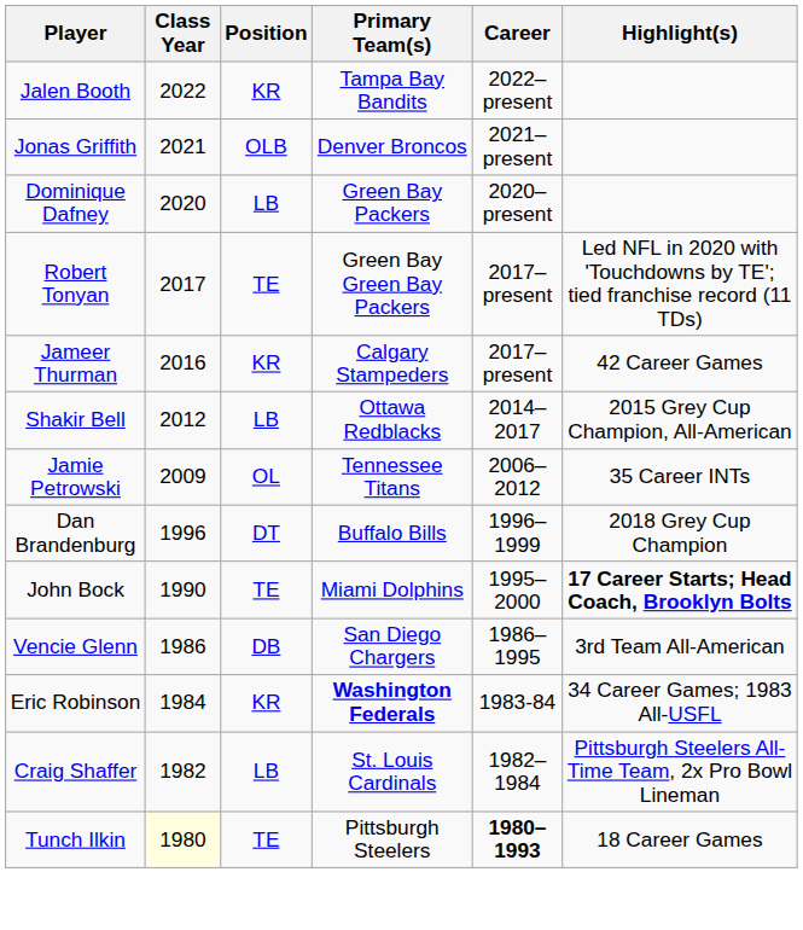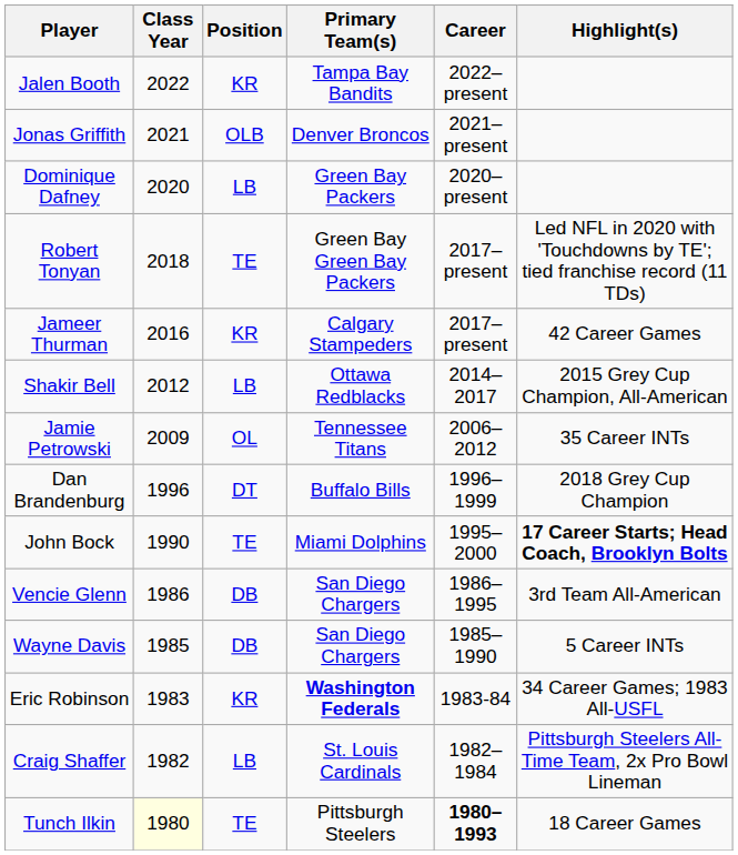 <table class="wikitable" style="text-align:center">
 <tr>
 <th>Player</th>
 <th>Class Year</th>
 <th>Position</th>
 <th>Primary Team(s)</th>
 <th>Career</th>
 <th>Highlight(s)</th>
 </tr>
 <tr>
 <td><a href='#'>Jalen Booth</a></td>
 <td>2022</td>
 <td><a href='#'>KR</a></td>
 <td><a href='#'>Tampa Bay Bandits</a></td>
 <td>2022–present</td>
 <td></td>
 </tr>
 <tr>
 <td><a href='#'>Jonas Griffith</a></td>
 <td>2021</td>
 <td><a href='#'>OLB</a></td>
 <td><a href='#'>Denver Broncos</a></td>
 <td>2021–present</td>
 <td></td>
 </tr>
 <tr>
 <td><a href='#'>Dominique Dafney</a></td>
 <td>2020</td>
 <td><a href='#'>LB</a></td>
 <td><a href='#'>Green Bay Packers</a></td>
 <td>2020–present</td>
 <td></td>
 </tr>
 <tr>
 <td><a href='#'>Robert Tonyan</a></td>
-<td>2017</td>
+<td>2018</td>
 <td><a href='#'>TE</a></td>
 <td>Green Bay <a href='#'>Green Bay Packers</a></td>
 <td>2017–present</td>
 <td>Led NFL in 2020 with 'Touchdowns by TE'; tied franchise record (11 TDs)</td>
 </tr>
 <tr>
 <td><a href='#'>Jameer Thurman</a></td>
 <td>2016</td>
 <td><a href='#'>KR</a></td>
 <td><a href='#'>Calgary Stampeders</a></td>
 <td>2017–present</td>
 <td>42 Career Games</td>
 </tr>
 <tr>
 <td><a href='#'>Shakir Bell</a></td>
 <td>2012</td>
 <td><a href='#'>LB</a></td>
 <td><a href='#'>Ottawa Redblacks</a></td>
 <td>2014–2017</td>
 <td>2015 Grey Cup Champion, All-American</td>
 </tr>
 <tr>
 <td><a href='#'>Jamie Petrowski</a></td>
 <td>2009</td>
 <td><a href='#'>OL</a></td>
 <td><a href='#'>Tennessee Titans</a></td>
 <td>2006–2012</td>
 <td>35 Career INTs</td>
 </tr>
 <tr>
 <td>Dan Brandenburg</td>
 <td>1996</td>
 <td><a href='#'>DT</a></td>
 <td><a href='#'>Buffalo Bills</a></td>
 <td>1996–1999</td>
 <td>2018 Grey Cup Champion</td>
 </tr>
 <tr>
 <td>John Bock</td>
 <td>1990</td>
 <td><a href='#'>TE</a></td>
 <td><a href='#'>Miami Dolphins</a></td>
 <td>1995–2000</td>
 <td><strong>17 Career Starts; Head Coach, <a href='#'>Brooklyn Bolts</a></strong></td>
 </tr>
 <tr>
 <td><a href='#'>Vencie Glenn</a></td>
 <td>1986</td>
 <td><a href='#'>DB</a></td>
 <td><a href='#'>San Diego Chargers</a></td>
 <td>1986–1995</td>
 <td>3rd Team All-American</td>
 </tr>
 <tr>
+<td><a href='#'>Wayne Davis</a></td>
+<td>1985</td>
+<td><a href='#'>DB</a></td>
+<td><a href='#'>San Diego Chargers</a></td>
+<td>1985–1990</td>
+<td>5 Career INTs</td>
+</tr>
+<tr>
 <td>Eric Robinson</td>
-<td>1984</td>
+<td>1983</td>
 <td><a href='#'>KR</a></td>
 <td><strong><a href='#'>Washington Federals</a></strong></td>
 <td>1983-84</td>
 <td>34 Career Games; 1983 All-<a href='#'>USFL</a></td>
 </tr>
 <tr>
 <td><a href='#'>Craig Shaffer</a></td>
 <td>1982</td>
 <td><a href='#'>LB</a></td>
 <td><a href='#'>St. Louis Cardinals</a></td>
 <td>1982–1984</td>
 <td><a href='#'>Pittsburgh Steelers All-Time Team</a>, 2x Pro Bowl Lineman</td>
 </tr>
 <tr>
 <td><a href='#'>Tunch Ilkin</a></td>
 <td style="background: lightyellow;">1980</td>
 <td><a href='#'>TE</a></td>
 <td>Pittsburgh Steelers</td>
 <td><strong>1980–1993</strong></td>
 <td>18 Career Games</td>
 </tr>
 </table>
